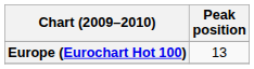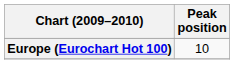 <table class="wikitable sortable plainrowheaders" style="text-align:center">
 <tr>
 <th>Chart (2009–2010)</th>
 <th>Peak<br>position</th>
 </tr>
 <tr>
 </tr>
 <tr>
 </tr>
 <tr>
 </tr>
 <tr>
 </tr>
 <tr>
 </tr>
 <tr>
 <th scope="row">Europe (<a href='#'>Eurochart Hot 100</a>)</th>
-<td>13</td>
+<td>10</td>
 </tr>
 <tr>
 </tr>
 <tr>
 </tr>
 <tr>
 </tr>
 <tr>
 </tr>
 </table>
